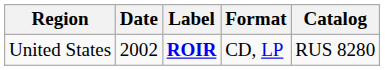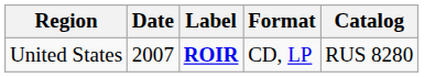 <table class="wikitable">
 <tr>
 <th>Region</th>
 <th>Date</th>
 <th>Label</th>
 <th>Format</th>
 <th>Catalog</th>
 </tr>
 <tr>
 <td>United States</td>
-<td>2002</td>
+<td>2007</td>
 <td><strong><a href='#'>ROIR</a></strong></td>
 <td>CD, <a href='#'>LP</a></td>
 <td>RUS 8280</td>
 </tr>
 </table>
